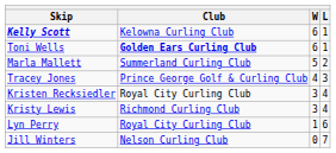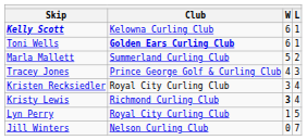 <table class="wikitable">
 <tr>
 <th align="center" colspan=4></th>
 </tr>
 <tr>
 <th>Skip</th>
 <th>Club</th>
 <th>W</th>
 <th>L</th>
 </tr>
 <tr>
 <td><strong><em><a href='#'>Kelly Scott</a></em></strong></td>
 <td><a href='#'>Kelowna Curling Club</a></td>
 <td>6</td>
 <td>1</td>
 </tr>
 <tr>
 <td><a href='#'>Toni Wells</a></td>
 <td><strong><a href='#'>Golden Ears Curling Club</a></strong></td>
 <td>6</td>
 <td>1</td>
 </tr>
 <tr>
 <td><a href='#'>Marla Mallett</a></td>
 <td><a href='#'>Summerland Curling Club</a></td>
 <td>5</td>
 <td>2</td>
 </tr>
 <tr>
 <td><a href='#'>Tracey Jones</a></td>
 <td><a href='#'>Prince George Golf & Curling Club</a></td>
 <td>4</td>
 <td>3</td>
 </tr>
 <tr>
 <td><a href='#'>Kristen Recksiedler</a></td>
 <td>Royal City Curling Club</td>
 <td>3</td>
 <td>4</td>
 </tr>
 <tr>
 <td><a href='#'>Kristy Lewis</a></td>
 <td><a href='#'>Richmond Curling Club</a></td>
-<td>3</td>
+<td><strong>3</strong></td>
 <td>4</td>
 </tr>
 <tr>
 <td><a href='#'>Lyn Perry</a></td>
 <td><a href='#'>Royal City Curling Club</a></td>
 <td>1</td>
-<td>6</td>
+<td>5</td>
 </tr>
 <tr>
 <td><a href='#'>Jill Winters</a></td>
 <td><a href='#'>Nelson Curling Club</a></td>
 <td>0</td>
 <td>7</td>
 </tr>
 </table>
